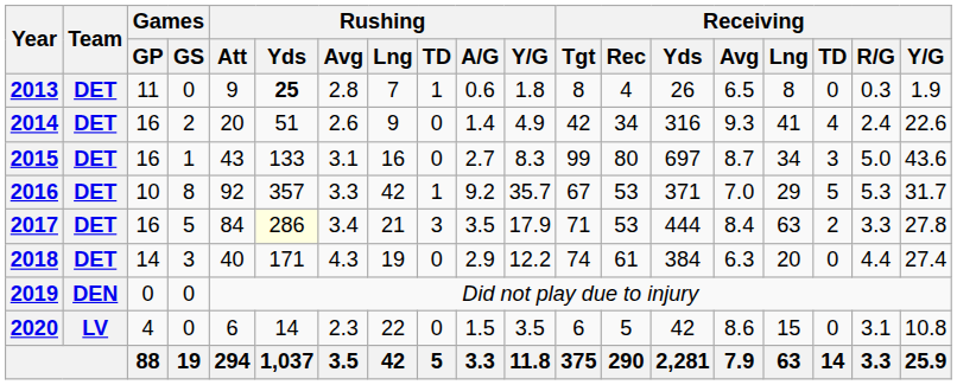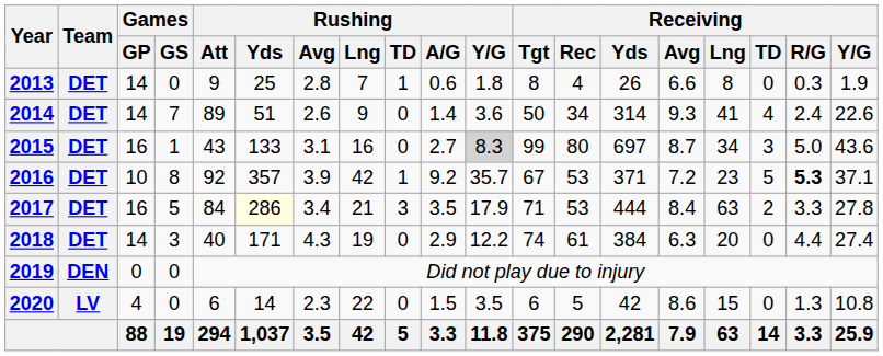 <table class="wikitable" style="text-align:center;">
 <tr>
 <th rowspan="2">Year</th>
 <th rowspan="2">Team</th>
 <th colspan="2">Games</th>
 <th colspan="7">Rushing</th>
 <th colspan="8">Receiving</th>
 </tr>
 <tr>
 <th>GP</th>
 <th>GS</th>
 <th>Att</th>
 <th>Yds</th>
 <th>Avg</th>
 <th>Lng</th>
 <th>TD</th>
 <th>A/G</th>
 <th>Y/G</th>
 <th>Tgt</th>
 <th>Rec</th>
 <th>Yds</th>
 <th>Avg</th>
 <th>Lng</th>
 <th>TD</th>
 <th>R/G</th>
 <th>Y/G</th>
 </tr>
 <tr>
 <th><a href='#'>2013</a></th>
 <th><a href='#'>DET</a></th>
-<td>11</td>
+<td>14</td>
 <td>0</td>
 <td>9</td>
-<td><strong>25</strong></td>
+<td>25</td>
 <td>2.8</td>
 <td>7</td>
 <td>1</td>
 <td>0.6</td>
 <td>1.8</td>
 <td>8</td>
 <td>4</td>
 <td>26</td>
-<td>6.5</td>
+<td>6.6</td>
 <td>8</td>
 <td>0</td>
 <td>0.3</td>
 <td>1.9</td>
 </tr>
 <tr>
 <th><a href='#'>2014</a></th>
 <th><a href='#'>DET</a></th>
-<td>16</td>
-<td>2</td>
-<td>20</td>
+<td>14</td>
+<td>7</td>
+<td>89</td>
 <td>51</td>
 <td>2.6</td>
 <td>9</td>
 <td>0</td>
 <td>1.4</td>
-<td>4.9</td>
-<td>42</td>
+<td>3.6</td>
+<td>50</td>
 <td>34</td>
-<td>316</td>
+<td>314</td>
 <td>9.3</td>
 <td>41</td>
 <td>4</td>
 <td>2.4</td>
 <td>22.6</td>
 </tr>
 <tr>
 <th><a href='#'>2015</a></th>
 <th><a href='#'>DET</a></th>
 <td>16</td>
 <td>1</td>
 <td>43</td>
 <td>133</td>
 <td>3.1</td>
 <td>16</td>
 <td>0</td>
 <td>2.7</td>
-<td>8.3</td>
+<td style="background: lightgrey;">8.3</td>
 <td>99</td>
 <td>80</td>
 <td>697</td>
 <td>8.7</td>
 <td>34</td>
 <td>3</td>
 <td>5.0</td>
 <td>43.6</td>
 </tr>
 <tr>
 <th><a href='#'>2016</a></th>
 <th><a href='#'>DET</a></th>
 <td>10</td>
 <td>8</td>
 <td>92</td>
 <td>357</td>
-<td>3.3</td>
+<td>3.9</td>
 <td>42</td>
 <td>1</td>
 <td>9.2</td>
 <td>35.7</td>
 <td>67</td>
 <td>53</td>
 <td>371</td>
-<td>7.0</td>
-<td>29</td>
+<td>7.2</td>
+<td>23</td>
 <td>5</td>
-<td>5.3</td>
-<td>31.7</td>
+<td><strong>5.3</strong></td>
+<td>37.1</td>
 </tr>
 <tr>
 <th><a href='#'>2017</a></th>
 <th><a href='#'>DET</a></th>
 <td>16</td>
 <td>5</td>
 <td>84</td>
 <td style="background: lightyellow;">286</td>
 <td>3.4</td>
 <td>21</td>
 <td>3</td>
 <td>3.5</td>
 <td>17.9</td>
 <td>71</td>
 <td>53</td>
 <td>444</td>
 <td>8.4</td>
 <td>63</td>
 <td>2</td>
 <td>3.3</td>
 <td>27.8</td>
 </tr>
 <tr>
 <th><a href='#'>2018</a></th>
 <th><a href='#'>DET</a></th>
 <td>14</td>
 <td>3</td>
 <td>40</td>
 <td>171</td>
 <td>4.3</td>
 <td>19</td>
 <td>0</td>
 <td>2.9</td>
 <td>12.2</td>
 <td>74</td>
 <td>61</td>
 <td>384</td>
 <td>6.3</td>
 <td>20</td>
 <td>0</td>
 <td>4.4</td>
 <td>27.4</td>
 </tr>
 <tr>
 <th><a href='#'>2019</a></th>
 <th><a href='#'>DEN</a></th>
 <td>0</td>
 <td>0</td>
 <td colspan="15"><em>Did not play due to injury</em></td>
 </tr>
 <tr>
 <th><a href='#'>2020</a></th>
 <th><a href='#'>LV</a></th>
 <td>4</td>
 <td>0</td>
 <td>6</td>
 <td>14</td>
 <td>2.3</td>
 <td>22</td>
 <td>0</td>
 <td>1.5</td>
 <td>3.5</td>
 <td>6</td>
 <td>5</td>
 <td>42</td>
 <td>8.6</td>
 <td>15</td>
 <td>0</td>
-<td>3.1</td>
+<td>1.3</td>
 <td>10.8</td>
 </tr>
 <tr>
 <th colspan="2"></th>
 <th>88</th>
 <th>19</th>
 <th>294</th>
 <th>1,037</th>
 <th>3.5</th>
 <th>42</th>
 <th>5</th>
 <th>3.3</th>
 <th>11.8</th>
 <th>375</th>
 <th>290</th>
 <th>2,281</th>
 <th>7.9</th>
 <th>63</th>
 <th>14</th>
 <th>3.3</th>
 <th>25.9</th>
 </tr>
 </table>
